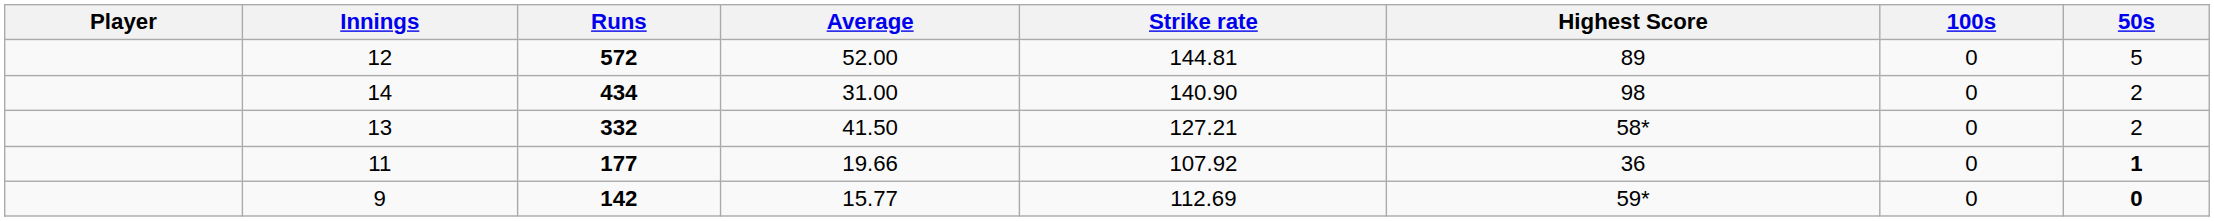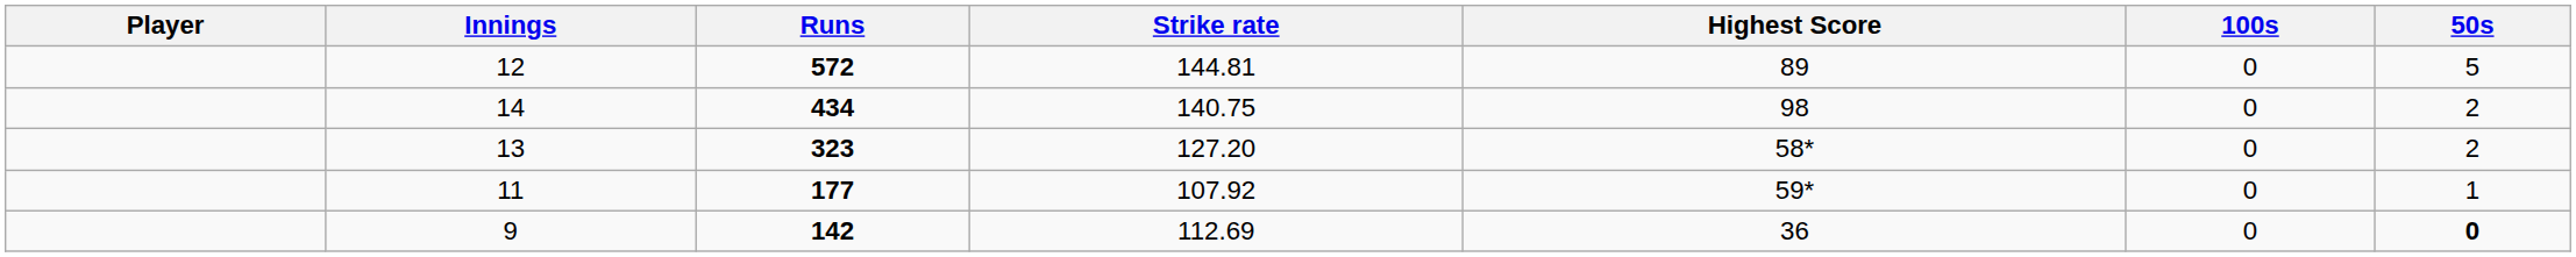 <table class="wikitable sortable" align="center" style="text-align: center; font-size: 100%; width:80%">
 <tr>
 <th>Player</th>
 <th><a href='#'>Innings</a></th>
 <th><a href='#'>Runs</a></th>
-<th><a href='#'>Average</a></th>
 <th><a href='#'>Strike rate</a></th>
 <th>Highest Score</th>
 <th><a href='#'>100s</a></th>
 <th><a href='#'>50s</a></th>
 </tr>
 <tr>
 <td></td>
 <td>12</td>
 <td><strong>572</strong></td>
-<td>52.00</td>
 <td>144.81</td>
 <td>89</td>
 <td>0</td>
 <td>5</td>
 </tr>
 <tr>
 <td></td>
 <td>14</td>
 <td><strong>434</strong></td>
-<td>31.00</td>
-<td>140.90</td>
+<td>140.75</td>
 <td>98</td>
 <td>0</td>
 <td>2</td>
 </tr>
 <tr>
 <td></td>
 <td>13</td>
-<td><strong>332</strong></td>
-<td>41.50</td>
-<td>127.21</td>
+<td><strong>323</strong></td>
+<td>127.20</td>
 <td>58*</td>
 <td>0</td>
 <td>2</td>
 </tr>
 <tr>
 <td></td>
 <td>11</td>
 <td><strong>177</strong></td>
-<td>19.66</td>
 <td>107.92</td>
-<td>36</td>
+<td>59*</td>
 <td>0</td>
-<td><strong>1</strong></td>
+<td>1</td>
 </tr>
 <tr>
 <td></td>
 <td>9</td>
 <td><strong>142</strong></td>
-<td>15.77</td>
 <td>112.69</td>
-<td>59*</td>
+<td>36</td>
 <td>0</td>
 <td><strong>0</strong></td>
 </tr>
 </table>
